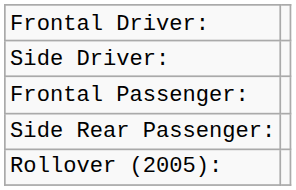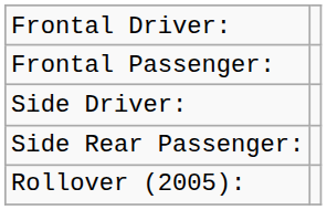 <table class="wikitable">
 <tr>
 <td>Frontal Driver:</td>
 <td></td>
 </tr>
 <tr>
-<td>Side Driver:</td>
+<td>Frontal Passenger:</td>
 <td></td>
 </tr>
 <tr>
-<td>Frontal Passenger:</td>
+<td>Side Driver:</td>
 <td></td>
 </tr>
 <tr>
 <td>Side Rear Passenger:</td>
 <td></td>
 </tr>
 <tr>
 <td>Rollover (2005):</td>
 <td></td>
 </tr>
 </table>
